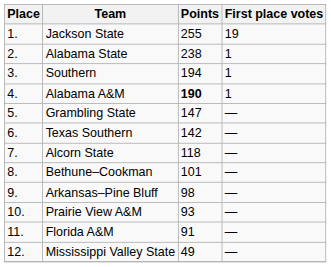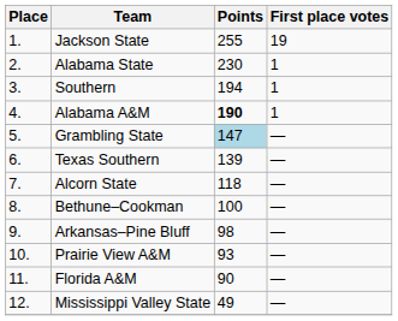 <table class="wikitable">
 <tr>
 <th>Place</th>
 <th>Team</th>
 <th>Points</th>
 <th>First place votes</th>
 </tr>
 <tr>
 <td>1.</td>
 <td ! style=>Jackson State</td>
 <td>255</td>
 <td>19</td>
 </tr>
 <tr>
 <td>2.</td>
 <td ! style=>Alabama State</td>
-<td>238</td>
+<td>230</td>
 <td>1</td>
 </tr>
 <tr>
 <td>3.</td>
 <td ! style=>Southern</td>
 <td>194</td>
 <td>1</td>
 </tr>
 <tr>
 <td>4.</td>
 <td ! style=>Alabama A&M</td>
 <td><strong>190</strong></td>
 <td>1</td>
 </tr>
 <tr>
 <td>5.</td>
 <td ! style=>Grambling State</td>
-<td>147</td>
+<td style="background: lightblue;">147</td>
 <td>—</td>
 </tr>
 <tr>
 <td>6.</td>
 <td ! style=>Texas Southern</td>
-<td>142</td>
+<td>139</td>
 <td>―</td>
 </tr>
 <tr>
 <td>7.</td>
 <td ! style=>Alcorn State</td>
 <td>118</td>
 <td>―</td>
 </tr>
 <tr>
 <td>8.</td>
 <td ! style=>Bethune–Cookman</td>
-<td>101</td>
+<td>100</td>
 <td>―</td>
 </tr>
 <tr>
 <td>9.</td>
 <td ! style=>Arkansas–Pine Bluff</td>
 <td>98</td>
 <td>―</td>
 </tr>
 <tr>
 <td>10.</td>
 <td ! style=>Prairie View A&M</td>
 <td>93</td>
 <td>―</td>
 </tr>
 <tr>
 <td>11.</td>
 <td ! style=>Florida A&M</td>
-<td>91</td>
+<td>90</td>
 <td>―</td>
 </tr>
 <tr>
 <td>12.</td>
 <td ! style=>Mississippi Valley State</td>
 <td>49</td>
 <td>―</td>
 </tr>
 <tr>
 </tr>
 </table>
